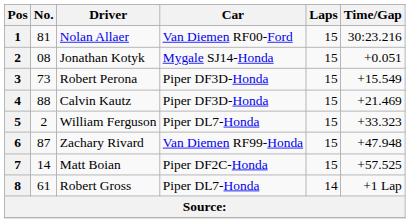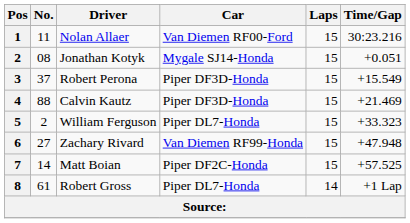 <table class="wikitable">
 <tr>
 <th>Pos</th>
 <th>No.</th>
 <th>Driver</th>
 <th>Car</th>
 <th>Laps</th>
 <th>Time/Gap</th>
 </tr>
 <tr>
 <th>1</th>
-<td align=center>81</td>
+<td align=center>11</td>
 <td> <a href='#'>Nolan Allaer</a></td>
 <td><a href='#'>Van Diemen</a> RF00-<a href='#'>Ford</a></td>
 <td align=right>15</td>
 <td align=right>30:23.216</td>
 </tr>
 <tr>
 <th>2</th>
 <td align=center>08</td>
 <td> Jonathan Kotyk</td>
 <td><a href='#'>Mygale</a> SJ14-<a href='#'>Honda</a></td>
 <td align=right>15</td>
 <td align=right>+0.051</td>
 </tr>
 <tr>
 <th>3</th>
-<td align=center>73</td>
+<td align=center>37</td>
 <td> Robert Perona</td>
 <td>Piper DF3D-<a href='#'>Honda</a></td>
 <td align=right>15</td>
 <td align=right>+15.549</td>
 </tr>
 <tr>
 <th>4</th>
 <td align=center>88</td>
 <td> Calvin Kautz</td>
 <td>Piper DF3D-<a href='#'>Honda</a></td>
 <td align=right>15</td>
 <td align=right>+21.469</td>
 </tr>
 <tr>
 <th>5</th>
 <td align=center>2</td>
 <td> William Ferguson</td>
 <td>Piper DL7-<a href='#'>Honda</a></td>
 <td align=right>15</td>
 <td align=right>+33.323</td>
 </tr>
 <tr>
 <th>6</th>
-<td align=center>87</td>
+<td align=center>27</td>
 <td> Zachary Rivard</td>
 <td><a href='#'>Van Diemen</a> RF99-<a href='#'>Honda</a></td>
 <td align=right>15</td>
 <td align=right>+47.948</td>
 </tr>
 <tr>
 <th>7</th>
 <td align=center>14</td>
 <td> Matt Boian</td>
 <td>Piper DF2C-<a href='#'>Honda</a></td>
 <td align=right>15</td>
 <td align=right>+57.525</td>
 </tr>
 <tr>
 <th>8</th>
 <td align=center>61</td>
 <td> Robert Gross</td>
 <td>Piper DL7-<a href='#'>Honda</a></td>
 <td align=right>14</td>
 <td align=right>+1 Lap</td>
 </tr>
 <tr>
 <th colspan=6>Source:</th>
 </tr>
 <tr>
 </tr>
 </table>
